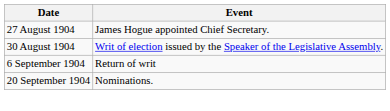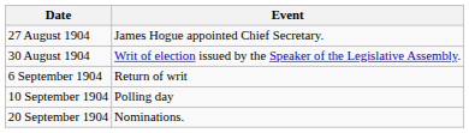 <table class="wikitable">
 <tr>
 <th>Date</th>
 <th>Event</th>
 </tr>
 <tr>
 <td>27 August 1904</td>
 <td>James Hogue appointed Chief Secretary.</td>
 </tr>
 <tr>
 <td>30 August 1904</td>
 <td><a href='#'>Writ of election</a> issued by the <a href='#'>Speaker of the Legislative Assembly</a>.</td>
 </tr>
 <tr>
 <td>6 September 1904</td>
 <td>Return of writ</td>
 </tr>
 <tr>
+<td>10 September 1904</td>
+<td>Polling day</td>
+</tr>
+<tr>
 <td>20 September 1904</td>
 <td>Nominations.</td>
 </tr>
 </table>
